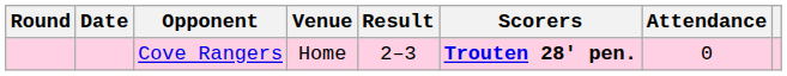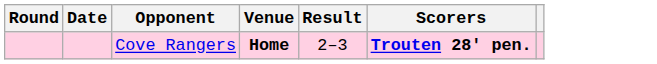 <table class="wikitable sortable" style="text-align:center;">
 <tr>
 <th>Round</th>
 <th>Date</th>
 <th>Opponent</th>
 <th>Venue</th>
 <th>Result</th>
 <th class=unsortable>Scorers</th>
-<th>Attendance</th>
 <th></th>
 </tr>
 <tr style="background-color: #ffd0e3;">
 <td></td>
 <td></td>
 <td><a href='#'>Cove Rangers</a></td>
-<td>Home</td>
+<td><strong>Home</strong></td>
 <td>2–3</td>
 <td><strong><a href='#'>Trouten</a> 28' pen.</strong></td>
-<td>0</td>
 <td></td>
 </tr>
 </table>
